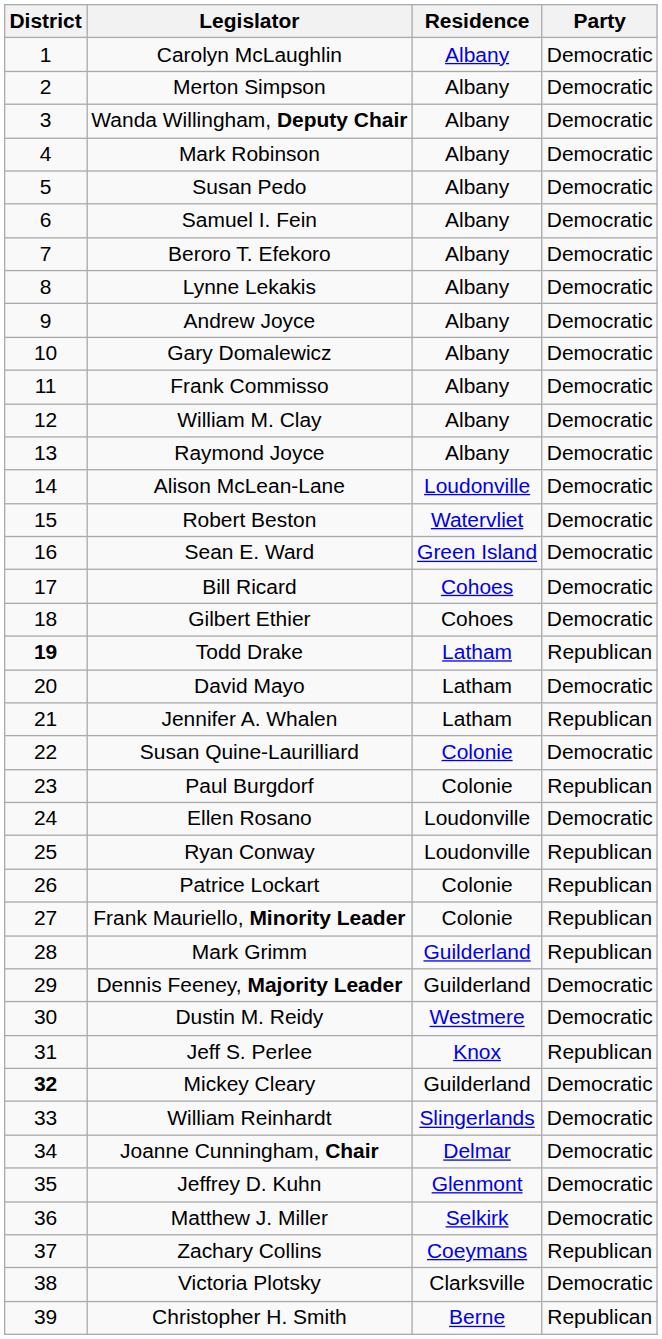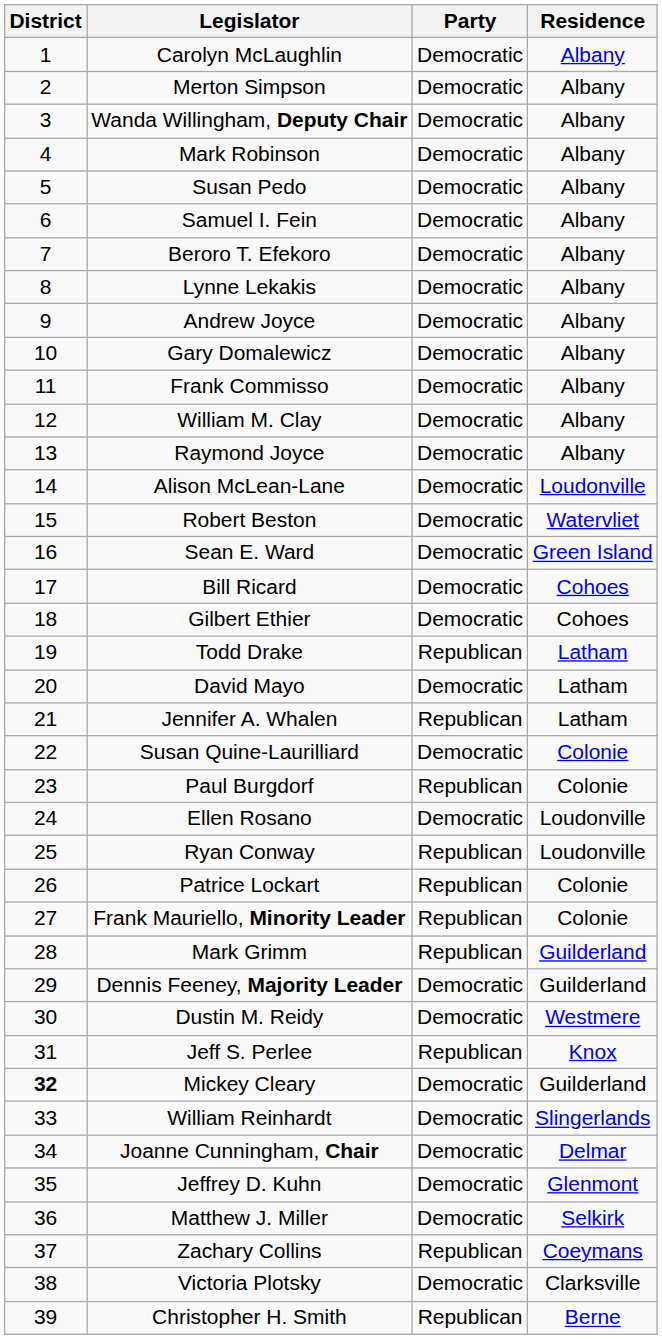 <table class="wikitable" style="text-align:center">
 <tr>
 <th>District</th>
 <th>Legislator</th>
+<th>Party</th>
 <th>Residence</th>
-<th>Party</th>
 </tr>
 <tr>
 <td>1</td>
 <td>Carolyn McLaughlin</td>
+<td>Democratic</td>
 <td><a href='#'>Albany</a></td>
-<td>Democratic</td>
 </tr>
 <tr>
 <td>2</td>
 <td>Merton Simpson</td>
+<td>Democratic</td>
 <td>Albany</td>
-<td>Democratic</td>
 </tr>
 <tr>
 <td>3</td>
 <td>Wanda Willingham, <strong>Deputy Chair</strong></td>
+<td>Democratic</td>
 <td>Albany</td>
-<td>Democratic</td>
 </tr>
 <tr>
 <td>4</td>
 <td>Mark Robinson</td>
+<td>Democratic</td>
 <td>Albany</td>
-<td>Democratic</td>
 </tr>
 <tr>
 <td>5</td>
 <td>Susan Pedo</td>
+<td>Democratic</td>
 <td>Albany</td>
-<td>Democratic</td>
 </tr>
 <tr>
 <td>6</td>
 <td>Samuel I. Fein</td>
+<td>Democratic</td>
 <td>Albany</td>
-<td>Democratic</td>
 </tr>
 <tr>
 <td>7</td>
 <td>Beroro T. Efekoro</td>
+<td>Democratic</td>
 <td>Albany</td>
-<td>Democratic</td>
 </tr>
 <tr>
 <td>8</td>
 <td>Lynne Lekakis</td>
+<td>Democratic</td>
 <td>Albany</td>
-<td>Democratic</td>
 </tr>
 <tr>
 <td>9</td>
 <td>Andrew Joyce</td>
+<td>Democratic</td>
 <td>Albany</td>
-<td>Democratic</td>
 </tr>
 <tr>
 <td>10</td>
 <td>Gary Domalewicz</td>
+<td>Democratic</td>
 <td>Albany</td>
-<td>Democratic</td>
 </tr>
 <tr>
 <td>11</td>
 <td>Frank Commisso</td>
+<td>Democratic</td>
 <td>Albany</td>
-<td>Democratic</td>
 </tr>
 <tr>
 <td>12</td>
 <td>William M. Clay</td>
+<td>Democratic</td>
 <td>Albany</td>
-<td>Democratic</td>
 </tr>
 <tr>
 <td>13</td>
 <td>Raymond Joyce</td>
+<td>Democratic</td>
 <td>Albany</td>
-<td>Democratic</td>
 </tr>
 <tr>
 <td>14</td>
 <td>Alison McLean-Lane</td>
+<td>Democratic</td>
 <td><a href='#'>Loudonville</a></td>
-<td>Democratic</td>
 </tr>
 <tr>
 <td>15</td>
 <td>Robert Beston</td>
+<td>Democratic</td>
 <td><a href='#'>Watervliet</a></td>
-<td>Democratic</td>
 </tr>
 <tr>
 <td>16</td>
 <td>Sean E. Ward</td>
+<td>Democratic</td>
 <td><a href='#'>Green Island</a></td>
-<td>Democratic</td>
 </tr>
 <tr>
 <td>17</td>
 <td>Bill Ricard</td>
+<td>Democratic</td>
 <td><a href='#'>Cohoes</a></td>
-<td>Democratic</td>
 </tr>
 <tr>
 <td>18</td>
 <td>Gilbert Ethier</td>
+<td>Democratic</td>
 <td>Cohoes</td>
-<td>Democratic</td>
 </tr>
 <tr>
-<td><strong>19</strong></td>
+<td>19</td>
 <td>Todd Drake</td>
+<td>Republican</td>
 <td><a href='#'>Latham</a></td>
-<td>Republican</td>
 </tr>
 <tr>
 <td>20</td>
 <td>David Mayo</td>
+<td>Democratic</td>
 <td>Latham</td>
-<td>Democratic</td>
 </tr>
 <tr>
 <td>21</td>
 <td>Jennifer A. Whalen</td>
+<td>Republican</td>
 <td>Latham</td>
-<td>Republican</td>
 </tr>
 <tr>
 <td>22</td>
 <td>Susan Quine-Laurilliard</td>
+<td>Democratic</td>
 <td><a href='#'>Colonie</a></td>
-<td>Democratic</td>
 </tr>
 <tr>
 <td>23</td>
 <td>Paul Burgdorf</td>
+<td>Republican</td>
 <td>Colonie</td>
-<td>Republican</td>
 </tr>
 <tr>
 <td>24</td>
 <td>Ellen Rosano</td>
+<td>Democratic</td>
 <td>Loudonville</td>
-<td>Democratic</td>
 </tr>
 <tr>
 <td>25</td>
 <td>Ryan Conway</td>
+<td>Republican</td>
 <td>Loudonville</td>
-<td>Republican</td>
 </tr>
 <tr>
 <td>26</td>
 <td>Patrice Lockart</td>
+<td>Republican</td>
 <td>Colonie</td>
-<td>Republican</td>
 </tr>
 <tr>
 <td>27</td>
 <td>Frank Mauriello, <strong>Minority Leader</strong></td>
+<td>Republican</td>
 <td>Colonie</td>
-<td>Republican</td>
 </tr>
 <tr>
 <td>28</td>
 <td>Mark Grimm</td>
+<td>Republican</td>
 <td><a href='#'>Guilderland</a></td>
-<td>Republican</td>
 </tr>
 <tr>
 <td>29</td>
 <td>Dennis Feeney, <strong>Majority Leader</strong></td>
+<td>Democratic</td>
 <td>Guilderland</td>
-<td>Democratic</td>
 </tr>
 <tr>
 <td>30</td>
 <td>Dustin M. Reidy</td>
+<td>Democratic</td>
 <td><a href='#'>Westmere</a></td>
-<td>Democratic</td>
 </tr>
 <tr>
 <td>31</td>
 <td>Jeff S. Perlee</td>
+<td>Republican</td>
 <td><a href='#'>Knox</a></td>
-<td>Republican</td>
 </tr>
 <tr>
 <td><strong>32</strong></td>
 <td>Mickey Cleary</td>
+<td>Democratic</td>
 <td>Guilderland</td>
-<td>Democratic</td>
 </tr>
 <tr>
 <td>33</td>
 <td>William Reinhardt</td>
+<td>Democratic</td>
 <td><a href='#'>Slingerlands</a></td>
-<td>Democratic</td>
 </tr>
 <tr>
 <td>34</td>
 <td>Joanne Cunningham, <strong>Chair</strong></td>
+<td>Democratic</td>
 <td><a href='#'>Delmar</a></td>
-<td>Democratic</td>
 </tr>
 <tr>
 <td>35</td>
 <td>Jeffrey D. Kuhn</td>
+<td>Democratic</td>
 <td><a href='#'>Glenmont</a></td>
-<td>Democratic</td>
 </tr>
 <tr>
 <td>36</td>
 <td>Matthew J. Miller</td>
+<td>Democratic</td>
 <td><a href='#'>Selkirk</a></td>
-<td>Democratic</td>
 </tr>
 <tr>
 <td>37</td>
 <td>Zachary Collins</td>
+<td>Republican</td>
 <td><a href='#'>Coeymans</a></td>
-<td>Republican</td>
 </tr>
 <tr>
 <td>38</td>
 <td>Victoria Plotsky</td>
+<td>Democratic</td>
 <td>Clarksville</td>
-<td>Democratic</td>
 </tr>
 <tr>
 <td>39</td>
 <td>Christopher H. Smith</td>
+<td>Republican</td>
 <td><a href='#'>Berne</a></td>
-<td>Republican</td>
 </tr>
 </table>
